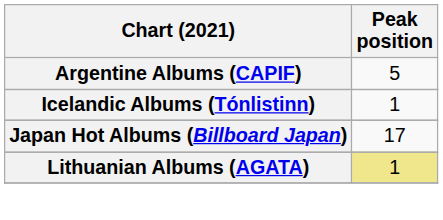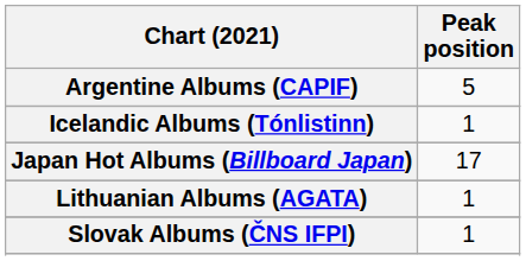 <table class="wikitable sortable plainrowheaders" style="text-align:center;">
 <tr>
 <th scope="col">Chart (2021)</th>
 <th scope="col">Peak<br>position</th>
 </tr>
 <tr>
 <th scope="row">Argentine Albums (<a href='#'>CAPIF</a>)</th>
 <td>5</td>
 </tr>
 <tr>
 </tr>
 <tr>
 </tr>
 <tr>
 </tr>
 <tr>
 </tr>
 <tr>
 </tr>
 <tr>
 </tr>
 <tr>
 </tr>
 <tr>
 </tr>
 <tr>
 </tr>
 <tr>
 </tr>
 <tr>
 </tr>
 <tr>
 </tr>
 <tr>
 <th scope="row">Icelandic Albums (<a href='#'>Tónlistinn</a>)</th>
 <td>1</td>
 </tr>
 <tr>
 </tr>
 <tr>
 </tr>
 <tr>
 <th scope="row">Japan Hot Albums (<em><a href='#'>Billboard Japan</a></em>)</th>
 <td>17</td>
 </tr>
 <tr>
 </tr>
 <tr>
 <th scope="row">Lithuanian Albums (<a href='#'>AGATA</a>)</th>
-<td style="background: khaki;">1</td>
+<td>1</td>
 </tr>
 <tr>
 </tr>
 <tr>
 </tr>
 <tr>
 </tr>
 <tr>
 </tr>
 <tr>
 </tr>
 <tr>
+<th scope="row">Slovak Albums (<a href='#'>ČNS IFPI</a>)</th>
+<td>1</td>
+</tr>
+<tr>
 </tr>
 <tr>
 </tr>
 <tr>
 </tr>
 <tr>
 </tr>
 <tr>
 </tr>
 </table>
